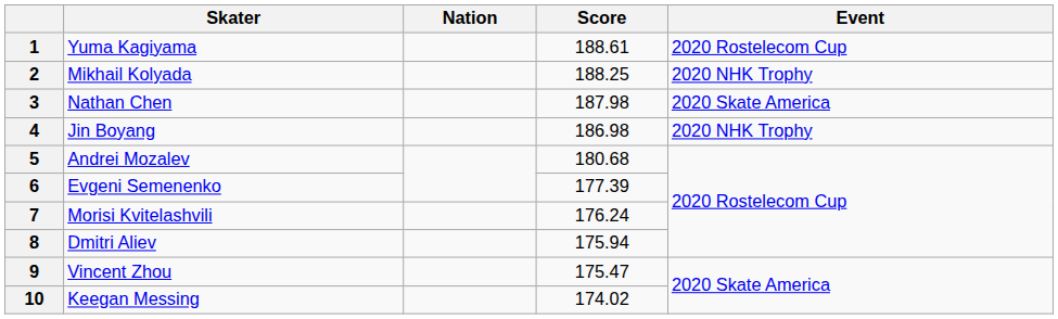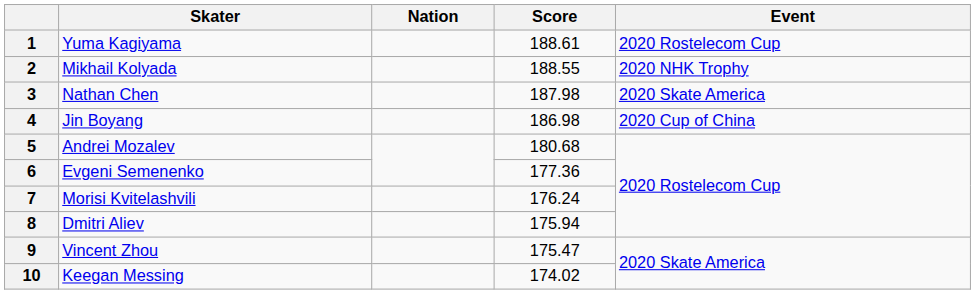 <table class="wikitable sortable" style="text-align:left; width:75%">
 <tr>
 <th scope="col"></th>
 <th scope="col">Skater</th>
 <th scope="col">Nation</th>
 <th scope="col">Score</th>
 <th scope="col">Event</th>
 </tr>
 <tr>
 <th scope="row">1</th>
 <td><a href='#'>Yuma Kagiyama</a></td>
 <td></td>
 <td style="text-align:center;">188.61</td>
 <td><a href='#'>2020 Rostelecom Cup</a></td>
 </tr>
 <tr>
 <th scope="row">2</th>
 <td><a href='#'>Mikhail Kolyada</a></td>
 <td></td>
-<td style="text-align:center;">188.25</td>
+<td style="text-align:center;">188.55</td>
 <td><a href='#'>2020 NHK Trophy</a></td>
 </tr>
 <tr>
 <th scope="row">3</th>
 <td><a href='#'>Nathan Chen</a></td>
 <td></td>
 <td style="text-align:center;">187.98</td>
 <td><a href='#'>2020 Skate America</a></td>
 </tr>
 <tr>
 <th scope="row">4</th>
 <td><a href='#'>Jin Boyang</a></td>
 <td></td>
 <td style="text-align:center;">186.98</td>
-<td><a href='#'>2020 NHK Trophy</a></td>
+<td><a href='#'>2020 Cup of China</a></td>
 </tr>
 <tr>
 <th scope="row">5</th>
 <td><a href='#'>Andrei Mozalev</a></td>
 <td rowspan="2"></td>
 <td style="text-align:center;">180.68</td>
 <td rowspan="4"><a href='#'>2020 Rostelecom Cup</a></td>
 </tr>
 <tr>
 <th scope="row">6</th>
 <td><a href='#'>Evgeni Semenenko</a></td>
-<td style="text-align:center;">177.39</td>
+<td style="text-align:center;">177.36</td>
 </tr>
 <tr>
 <th scope="row">7</th>
 <td><a href='#'>Morisi Kvitelashvili</a></td>
 <td></td>
 <td style="text-align:center;">176.24</td>
 </tr>
 <tr>
 <th scope="row">8</th>
 <td><a href='#'>Dmitri Aliev</a></td>
 <td></td>
 <td style="text-align:center;">175.94</td>
 </tr>
 <tr>
 <th scope="row">9</th>
 <td><a href='#'>Vincent Zhou</a></td>
 <td></td>
 <td style="text-align:center;">175.47</td>
 <td rowspan="2"><a href='#'>2020 Skate America</a></td>
 </tr>
 <tr>
 <th scope="row">10</th>
 <td><a href='#'>Keegan Messing</a></td>
 <td></td>
 <td style="text-align:center;">174.02</td>
 </tr>
 </table>
